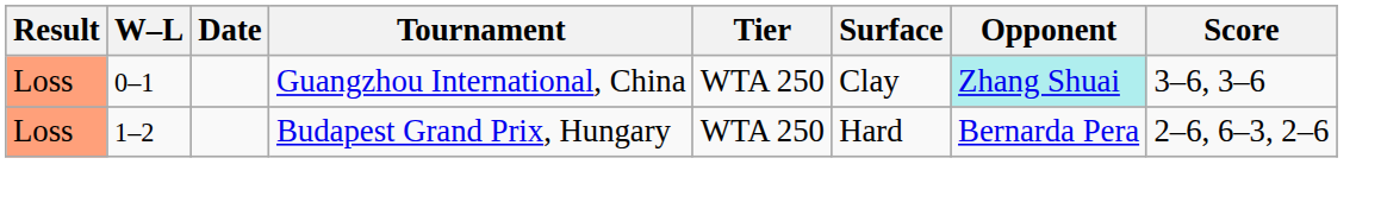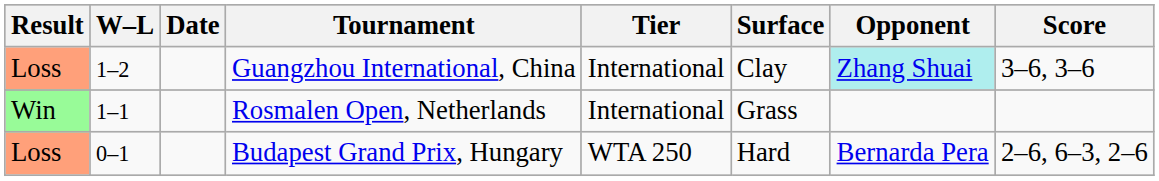 <table class="sortable wikitable">
 <tr>
 <th>Result</th>
 <th class="unsortable">W–L</th>
 <th>Date</th>
 <th>Tournament</th>
 <th>Tier</th>
 <th>Surface</th>
 <th>Opponent</th>
 <th class="unsortable">Score</th>
 </tr>
 <tr>
 <td style="background:#ffa07a;">Loss</td>
-<td><small>0–1</small></td>
+<td><small>1–2</small></td>
 <td><a href='#'></a></td>
 <td><a href='#'>Guangzhou International</a>, China</td>
-<td>WTA 250</td>
+<td>International</td>
 <td>Clay</td>
 <td style="background: paleturquoise;"> <a href='#'>Zhang Shuai</a></td>
 <td>3–6, 3–6</td>
 </tr>
 <tr>
+<td style="background:#98fb98;">Win</td>
+<td><small>1–1</small></td>
+<td><a href='#'></a></td>
+<td><a href='#'>Rosmalen Open</a>, Netherlands</td>
+<td>International</td>
+<td>Grass</td>
+<td></td>
+<td></td>
+</tr>
+<tr>
 <td style="background:#ffa07a;">Loss</td>
-<td><small>1–2</small></td>
+<td><small>0–1</small></td>
 <td><a href='#'></a></td>
 <td><a href='#'>Budapest Grand Prix</a>, Hungary</td>
 <td>WTA 250</td>
 <td>Hard</td>
 <td> <a href='#'>Bernarda Pera</a></td>
 <td>2–6, 6–3, 2–6</td>
 </tr>
 </table>
